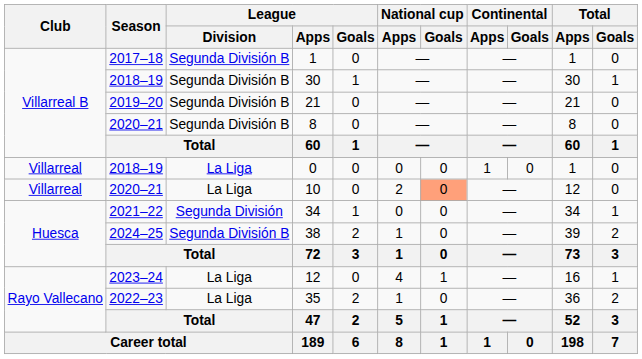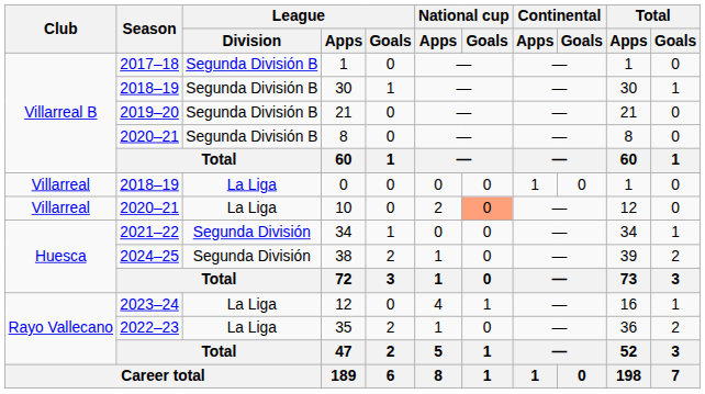 <table class="wikitable" style="text-align: center;">
 <tr>
 <th rowspan="2">Club</th>
 <th rowspan="2">Season</th>
 <th colspan="3">League</th>
 <th colspan="2">National cup</th>
 <th colspan="2">Continental</th>
 <th colspan="2">Total</th>
 </tr>
 <tr>
 <th>Division</th>
 <th>Apps</th>
 <th>Goals</th>
 <th>Apps</th>
 <th>Goals</th>
 <th>Apps</th>
 <th>Goals</th>
 <th>Apps</th>
 <th>Goals</th>
 </tr>
 <tr>
 <td rowspan="5"><a href='#'>Villarreal B</a></td>
 <td><a href='#'>2017–18</a></td>
 <td><a href='#'>Segunda División B</a></td>
 <td>1</td>
 <td>0</td>
 <td colspan="2">—</td>
 <td colspan="2">—</td>
 <td>1</td>
 <td>0</td>
 </tr>
 <tr>
 <td><a href='#'>2018–19</a></td>
 <td>Segunda División B</td>
 <td>30</td>
 <td>1</td>
 <td colspan="2">—</td>
 <td colspan="2">—</td>
 <td>30</td>
 <td>1</td>
 </tr>
 <tr>
 <td><a href='#'>2019–20</a></td>
 <td>Segunda División B</td>
 <td>21</td>
 <td>0</td>
 <td colspan="2">—</td>
 <td colspan="2">—</td>
 <td>21</td>
 <td>0</td>
 </tr>
 <tr>
 <td><a href='#'>2020–21</a></td>
 <td>Segunda División B</td>
 <td>8</td>
 <td>0</td>
 <td colspan="2">—</td>
 <td colspan="2">—</td>
 <td>8</td>
 <td>0</td>
 </tr>
 <tr>
 <th colspan="2">Total</th>
 <th>60</th>
 <th>1</th>
 <th colspan="2">—</th>
 <th colspan="2">—</th>
 <th>60</th>
 <th>1</th>
 </tr>
 <tr>
 <td><a href='#'>Villarreal</a></td>
 <td><a href='#'>2018–19</a></td>
 <td><a href='#'>La Liga</a></td>
 <td>0</td>
 <td>0</td>
 <td>0</td>
 <td>0</td>
 <td>1</td>
 <td>0</td>
 <td>1</td>
 <td>0</td>
 </tr>
 <tr>
 <td><a href='#'>Villarreal</a></td>
 <td><a href='#'>2020–21</a></td>
 <td>La Liga</td>
 <td>10</td>
 <td>0</td>
 <td>2</td>
 <td style="background: lightsalmon;">0</td>
 <td colspan="2">—</td>
 <td>12</td>
 <td>0</td>
 </tr>
 <tr>
 <td rowspan="3"><a href='#'>Huesca</a></td>
 <td><a href='#'>2021–22</a></td>
 <td><a href='#'>Segunda División</a></td>
 <td>34</td>
 <td>1</td>
 <td>0</td>
 <td>0</td>
 <td colspan="2">—</td>
 <td>34</td>
 <td>1</td>
 </tr>
 <tr>
 <td><a href='#'>2024–25</a></td>
-<td><a href='#'>Segunda División B</a></td>
+<td>Segunda División</td>
 <td>38</td>
 <td>2</td>
 <td>1</td>
 <td>0</td>
 <td colspan="2">—</td>
 <td>39</td>
 <td>2</td>
 </tr>
 <tr>
 <th colspan="2">Total</th>
 <th>72</th>
 <th>3</th>
 <th>1</th>
 <th>0</th>
 <th colspan="2">—</th>
 <th>73</th>
 <th>3</th>
 </tr>
 <tr>
 <td rowspan="3"><a href='#'>Rayo Vallecano</a></td>
 <td><a href='#'>2023–24</a></td>
 <td>La Liga</td>
 <td>12</td>
 <td>0</td>
 <td>4</td>
 <td>1</td>
 <td colspan="2">—</td>
 <td>16</td>
 <td>1</td>
 </tr>
 <tr>
 <td><a href='#'>2022–23</a></td>
 <td>La Liga</td>
 <td>35</td>
 <td>2</td>
 <td>1</td>
 <td>0</td>
 <td colspan="2">—</td>
 <td>36</td>
 <td>2</td>
 </tr>
 <tr>
 <th colspan="2">Total</th>
 <th>47</th>
 <th>2</th>
 <th>5</th>
 <th>1</th>
 <th colspan="2">—</th>
 <th>52</th>
 <th>3</th>
 </tr>
 <tr>
 <th colspan="3">Career total</th>
 <th>189</th>
 <th>6</th>
 <th>8</th>
 <th>1</th>
 <th>1</th>
 <th>0</th>
 <th>198</th>
 <th>7</th>
 </tr>
 </table>
